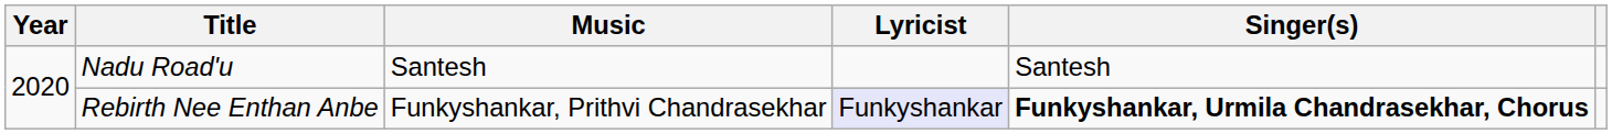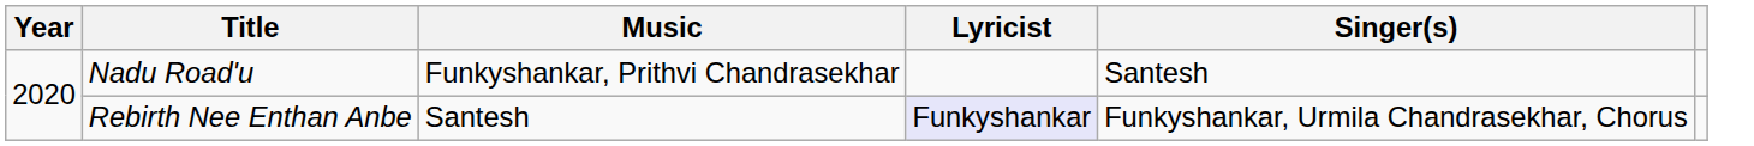 <table class="wikitable sortable">
 <tr>
 <th scope="col">Year</th>
 <th scope="col">Title</th>
 <th scope="col">Music</th>
 <th scope="col">Lyricist</th>
 <th scope="col">Singer(s)</th>
 <th scope="col" class="unsortable"></th>
 </tr>
 <tr>
 <td rowspan="2">2020</td>
 <td><em>Nadu Road'u</em></td>
-<td>Santesh</td>
+<td>Funkyshankar, Prithvi Chandrasekhar</td>
 <td></td>
 <td>Santesh</td>
 <td></td>
 </tr>
 <tr>
 <td><em>Rebirth Nee Enthan Anbe</em></td>
-<td>Funkyshankar, Prithvi Chandrasekhar</td>
+<td>Santesh</td>
 <td style="background: lavender;">Funkyshankar</td>
-<td><strong>Funkyshankar, Urmila Chandrasekhar, Chorus</strong></td>
+<td>Funkyshankar, Urmila Chandrasekhar, Chorus</td>
 <td></td>
 </tr>
 </table>
